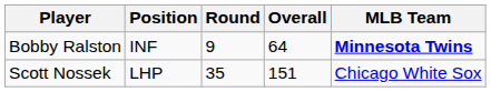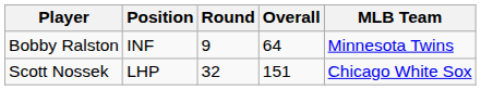 <table class="wikitable">
 <tr>
 <th>Player</th>
 <th>Position</th>
 <th>Round</th>
 <th>Overall</th>
 <th>MLB Team</th>
 </tr>
 <tr>
 <td>Bobby Ralston</td>
 <td>INF</td>
 <td>9</td>
 <td>64</td>
-<td><strong><a href='#'>Minnesota Twins</a></strong></td>
+<td><a href='#'>Minnesota Twins</a></td>
 </tr>
 <tr>
 <td>Scott Nossek</td>
 <td>LHP</td>
-<td>35</td>
+<td>32</td>
 <td>151</td>
 <td><a href='#'>Chicago White Sox</a></td>
 </tr>
 </table>
